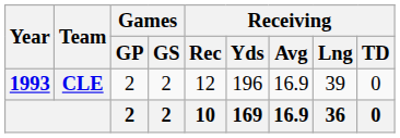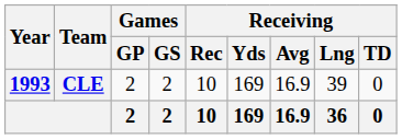 <table class="wikitable" style="text-align:center">
 <tr>
 <th rowspan="2">Year</th>
 <th rowspan="2">Team</th>
 <th colspan="2">Games</th>
 <th colspan="5">Receiving</th>
 </tr>
 <tr>
 <th>GP</th>
 <th>GS</th>
 <th>Rec</th>
 <th>Yds</th>
 <th>Avg</th>
 <th>Lng</th>
 <th>TD</th>
 </tr>
 <tr>
 <th><a href='#'>1993</a></th>
 <th><a href='#'>CLE</a></th>
 <td>2</td>
 <td>2</td>
-<td>12</td>
-<td>196</td>
+<td>10</td>
+<td>169</td>
 <td>16.9</td>
 <td>39</td>
 <td>0</td>
 </tr>
 <tr>
 <th colspan="2"></th>
 <th>2</th>
 <th>2</th>
 <th>10</th>
 <th>169</th>
 <th>16.9</th>
 <th>36</th>
 <th>0</th>
 </tr>
 </table>
